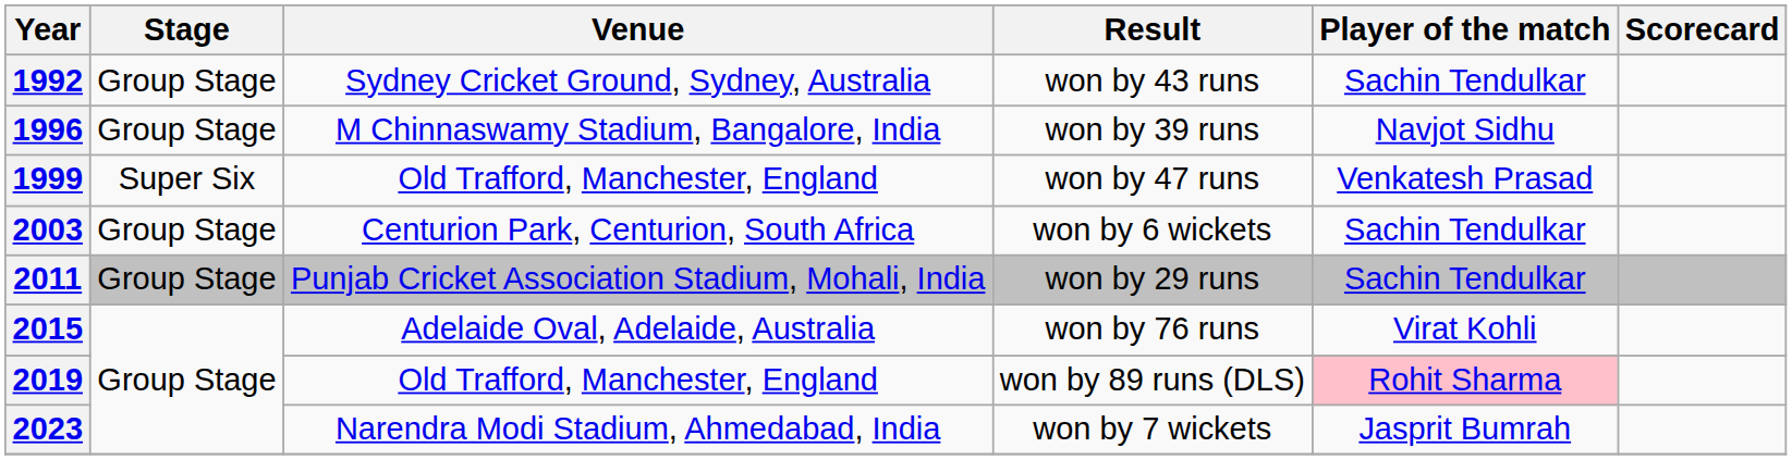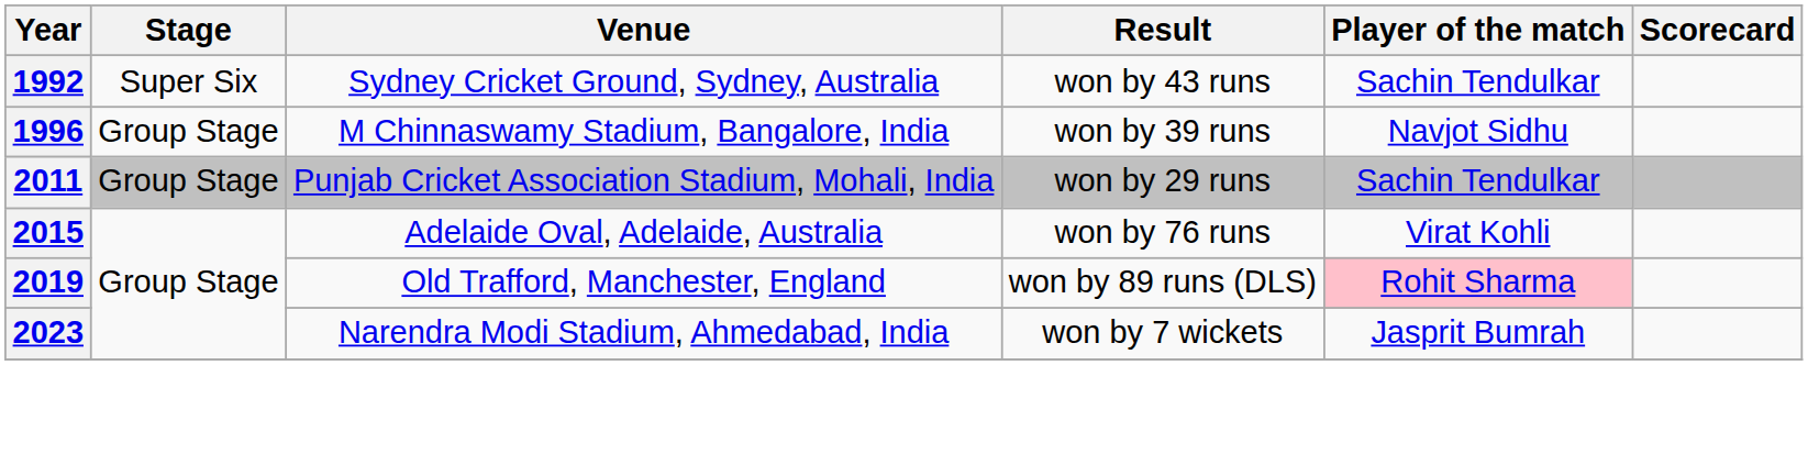 <table class="wikitable sortable" " style="text-align:center">
 <tr>
 <th>Year</th>
 <th>Stage</th>
 <th>Venue</th>
 <th>Result</th>
 <th>Player of the match</th>
 <th>Scorecard</th>
 </tr>
 <tr>
 <th><a href='#'>1992</a></th>
-<td>Group Stage</td>
+<td>Super Six</td>
 <td><a href='#'>Sydney Cricket Ground</a>, <a href='#'>Sydney</a>, <a href='#'>Australia</a></td>
 <td> won by 43 runs</td>
 <td> <a href='#'>Sachin Tendulkar</a></td>
 <td></td>
 </tr>
 <tr>
 <th><a href='#'>1996</a></th>
 <td>Group Stage</td>
 <td><a href='#'>M Chinnaswamy Stadium</a>, <a href='#'>Bangalore</a>, <a href='#'>India</a></td>
 <td> won by 39 runs</td>
 <td> <a href='#'>Navjot Sidhu</a></td>
-<td></td>
-</tr>
-<tr>
-<th><a href='#'>1999</a></th>
-<td>Super Six</td>
-<td><a href='#'>Old Trafford</a>, <a href='#'>Manchester</a>, <a href='#'>England</a></td>
-<td> won by 47 runs</td>
-<td> <a href='#'>Venkatesh Prasad</a></td>
-<td></td>
-</tr>
-<tr>
-<th><a href='#'>2003</a></th>
-<td>Group Stage</td>
-<td><a href='#'>Centurion Park</a>, <a href='#'>Centurion</a>, <a href='#'>South Africa</a></td>
-<td> won by 6 wickets</td>
-<td> <a href='#'>Sachin Tendulkar</a></td>
 <td></td>
 </tr>
 <tr bgcolor=silver>
 <th><a href='#'>2011</a></th>
 <td>Group Stage</td>
 <td><a href='#'>Punjab Cricket Association Stadium</a>, <a href='#'>Mohali</a>, <a href='#'>India</a></td>
 <td> won by 29 runs</td>
 <td> <a href='#'>Sachin Tendulkar</a></td>
 <td></td>
 </tr>
 <tr>
 <th><a href='#'>2015</a></th>
 <td rowspan="3">Group Stage</td>
 <td><a href='#'>Adelaide Oval</a>, <a href='#'>Adelaide</a>, <a href='#'>Australia</a></td>
 <td> won by 76 runs</td>
 <td> <a href='#'>Virat Kohli</a></td>
 <td></td>
 </tr>
 <tr>
 <th><a href='#'>2019</a></th>
 <td><a href='#'>Old Trafford</a>, <a href='#'>Manchester</a>, <a href='#'>England</a></td>
 <td> won by 89 runs (DLS)</td>
 <td style="background: pink;"> <a href='#'>Rohit Sharma</a></td>
 <td></td>
 </tr>
 <tr>
 <th><a href='#'>2023</a></th>
 <td><a href='#'>Narendra Modi Stadium</a>, <a href='#'>Ahmedabad</a>, <a href='#'>India</a></td>
 <td> won by 7 wickets</td>
 <td> <a href='#'>Jasprit Bumrah</a></td>
 <td></td>
 </tr>
 <tr>
 </tr>
 </table>
